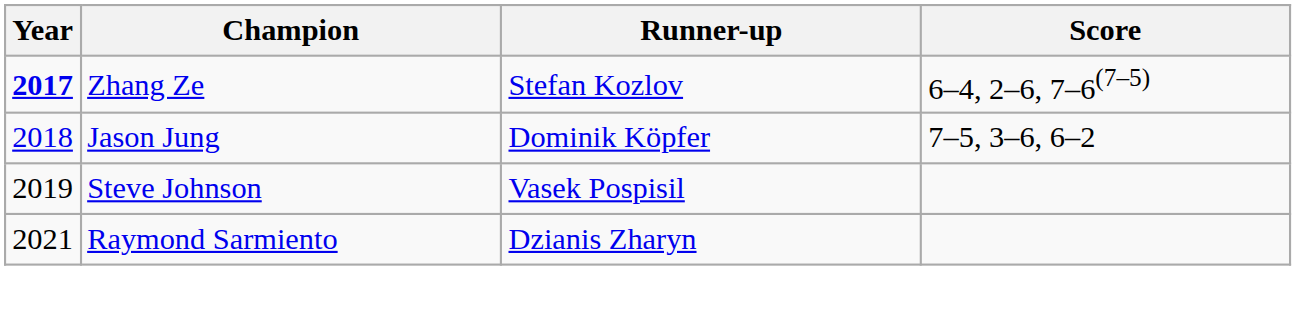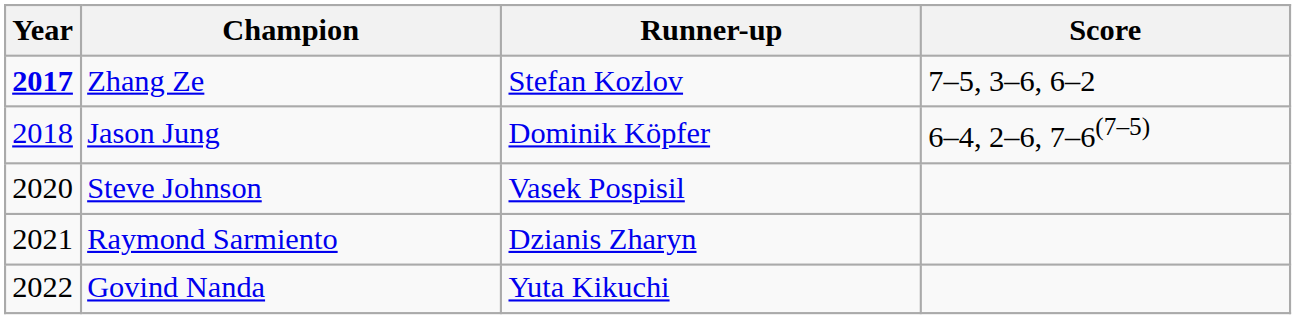 <table class="wikitable" style="font-size:90%">
 <tr>
 <th>Year</th>
 <th width="200">Champion</th>
 <th width="200">Runner-up</th>
 <th width="175">Score</th>
 </tr>
 <tr>
 <td><strong><a href='#'>2017</a></strong></td>
 <td> <a href='#'>Zhang Ze</a></td>
 <td> <a href='#'>Stefan Kozlov</a></td>
-<td>6–4, 2–6, 7–6<sup>(7–5)</sup></td>
+<td>7–5, 3–6, 6–2</td>
 </tr>
 <tr>
 <td><a href='#'>2018</a></td>
 <td> <a href='#'>Jason Jung</a></td>
 <td> <a href='#'>Dominik Köpfer</a></td>
-<td>7–5, 3–6, 6–2</td>
+<td>6–4, 2–6, 7–6<sup>(7–5)</sup></td>
 </tr>
 <tr>
-<td>2019</td>
+<td>2020</td>
 <td> <a href='#'>Steve Johnson</a></td>
 <td> <a href='#'>Vasek Pospisil</a></td>
 <td></td>
 </tr>
 <tr>
 <td>2021</td>
 <td> <a href='#'>Raymond Sarmiento</a></td>
 <td> <a href='#'>Dzianis Zharyn</a></td>
 <td></td>
 </tr>
+<tr>
+<td>2022</td>
+<td> <a href='#'>Govind Nanda</a></td>
+<td> <a href='#'>Yuta Kikuchi</a></td>
+<td></td>
+</tr>
 </table>
